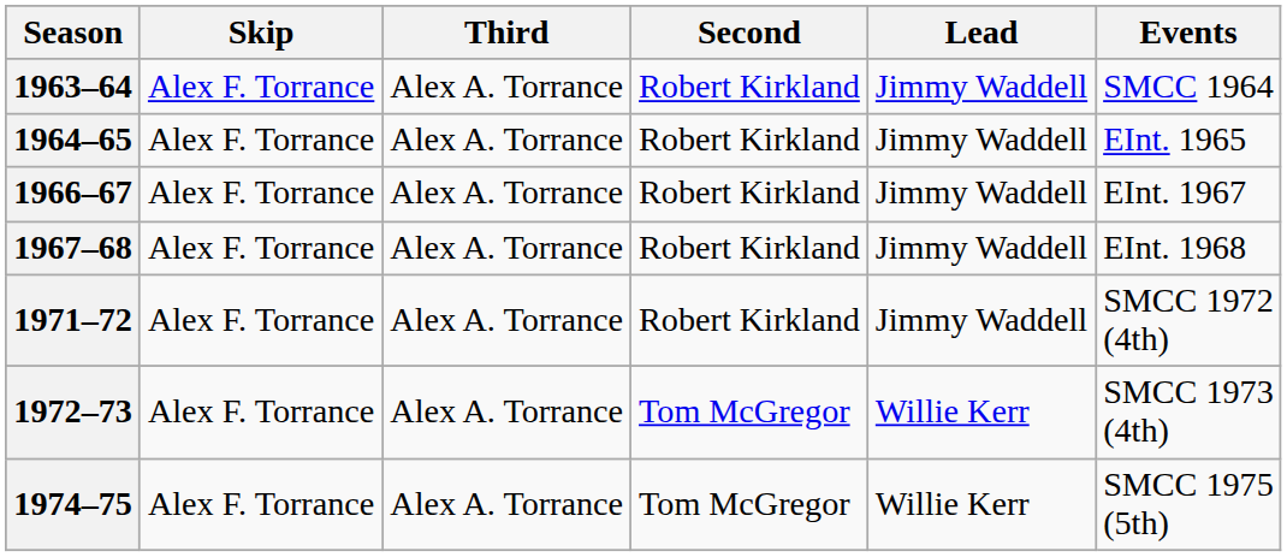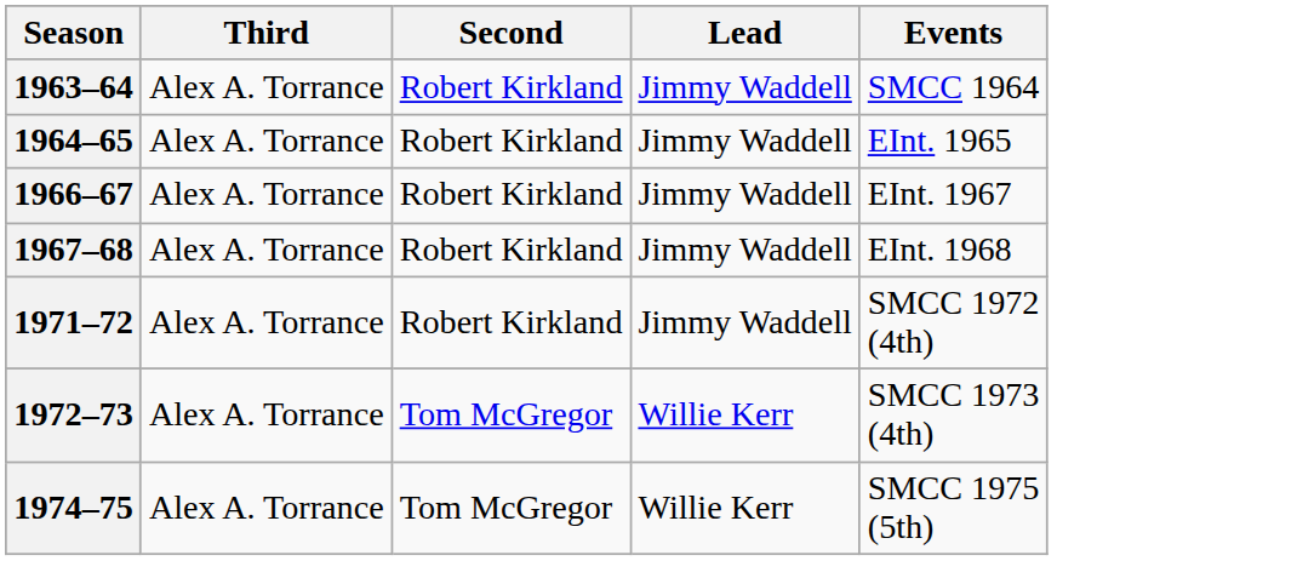 <table class="wikitable">
 <tr>
 <th scope="col">Season</th>
-<th scope="col">Skip</th>
 <th scope="col">Third</th>
 <th scope="col">Second</th>
 <th scope="col">Lead</th>
 <th scope="col">Events</th>
 </tr>
 <tr>
 <th scope="row">1963–64</th>
-<td><a href='#'>Alex F. Torrance</a></td>
 <td>Alex A. Torrance</td>
 <td><a href='#'>Robert Kirkland</a></td>
 <td><a href='#'>Jimmy Waddell</a></td>
 <td><a href='#'>SMCC</a> 1964 <br> </td>
 </tr>
 <tr>
 <th scope="row">1964–65</th>
-<td>Alex F. Torrance</td>
 <td>Alex A. Torrance</td>
 <td>Robert Kirkland</td>
 <td>Jimmy Waddell</td>
 <td><a href='#'>EInt.</a> 1965 </td>
 </tr>
 <tr>
 <th scope="row">1966–67</th>
-<td>Alex F. Torrance</td>
 <td>Alex A. Torrance</td>
 <td>Robert Kirkland</td>
 <td>Jimmy Waddell</td>
 <td>EInt. 1967 </td>
 </tr>
 <tr>
 <th scope="row">1967–68</th>
-<td>Alex F. Torrance</td>
 <td>Alex A. Torrance</td>
 <td>Robert Kirkland</td>
 <td>Jimmy Waddell</td>
 <td>EInt. 1968 </td>
 </tr>
 <tr>
 <th scope="row">1971–72</th>
-<td>Alex F. Torrance</td>
 <td>Alex A. Torrance</td>
 <td>Robert Kirkland</td>
 <td>Jimmy Waddell</td>
 <td>SMCC 1972 <br> (4th)</td>
 </tr>
 <tr>
 <th scope="row">1972–73</th>
-<td>Alex F. Torrance</td>
 <td>Alex A. Torrance</td>
 <td><a href='#'>Tom McGregor</a></td>
 <td><a href='#'>Willie Kerr</a></td>
 <td>SMCC 1973 <br> (4th)</td>
 </tr>
 <tr>
 <th scope="row">1974–75</th>
-<td>Alex F. Torrance</td>
 <td>Alex A. Torrance</td>
 <td>Tom McGregor</td>
 <td>Willie Kerr</td>
 <td>SMCC 1975 <br> (5th)</td>
 </tr>
 </table>
